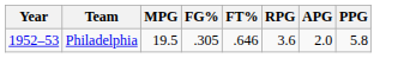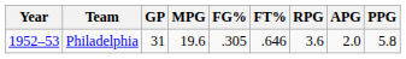 <table class="wikitable sortable" style="font-size:95%; text-align:right;">
 <tr>
 <th>Year</th>
 <th>Team</th>
+<th>GP</th>
 <th>MPG</th>
 <th>FG%</th>
 <th>FT%</th>
 <th>RPG</th>
 <th>APG</th>
 <th>PPG</th>
 </tr>
 <tr>
 <td style="text-align:left;"><a href='#'>1952–53</a></td>
 <td style="text-align:left;"><a href='#'>Philadelphia</a></td>
-<td>19.5</td>
+<td>31</td>
+<td>19.6</td>
 <td>.305</td>
 <td>.646</td>
 <td>3.6</td>
 <td>2.0</td>
 <td>5.8</td>
 </tr>
 </table>
